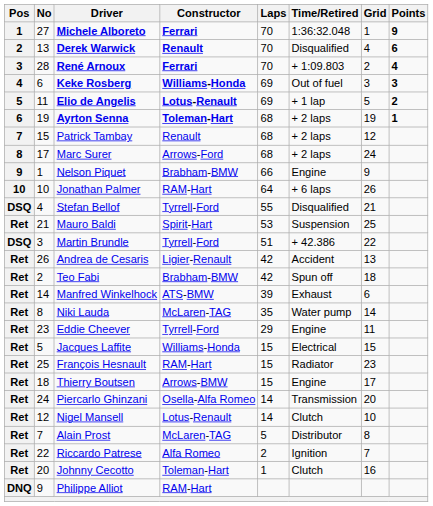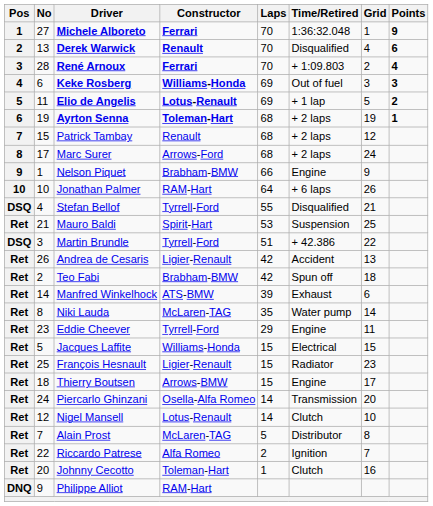 <table class="wikitable" style="font-size: 95%;">
 <tr>
 <th>Pos</th>
 <th>No</th>
 <th>Driver</th>
 <th>Constructor</th>
 <th>Laps</th>
 <th>Time/Retired</th>
 <th>Grid</th>
 <th>Points</th>
 </tr>
 <tr>
 <th>1</th>
 <td>27</td>
 <td> <strong><a href='#'>Michele Alboreto</a></strong></td>
 <td><strong><a href='#'>Ferrari</a></strong></td>
 <td>70</td>
 <td>1:36:32.048</td>
 <td>1</td>
 <td><strong>9</strong></td>
 </tr>
 <tr>
 <th>2</th>
 <td>13</td>
 <td> <strong><a href='#'>Derek Warwick</a></strong></td>
 <td><strong><a href='#'>Renault</a></strong></td>
 <td>70</td>
 <td>Disqualified</td>
 <td>4</td>
 <td><strong>6</strong></td>
 </tr>
 <tr>
 <th>3</th>
 <td>28</td>
 <td> <strong><a href='#'>René Arnoux</a></strong></td>
 <td><strong><a href='#'>Ferrari</a></strong></td>
 <td>70</td>
 <td>+ 1:09.803</td>
 <td>2</td>
 <td><strong>4</strong></td>
 </tr>
 <tr>
 <th>4</th>
 <td>6</td>
 <td> <strong><a href='#'>Keke Rosberg</a></strong></td>
 <td><strong><a href='#'>Williams</a>-<a href='#'>Honda</a></strong></td>
 <td>69</td>
 <td>Out of fuel</td>
 <td>3</td>
 <td><strong>3</strong></td>
 </tr>
 <tr>
 <th>5</th>
 <td>11</td>
 <td> <strong><a href='#'>Elio de Angelis</a></strong></td>
 <td><strong><a href='#'>Lotus</a>-<a href='#'>Renault</a></strong></td>
 <td>69</td>
 <td>+ 1 lap</td>
 <td>5</td>
 <td><strong>2</strong></td>
 </tr>
 <tr>
 <th>6</th>
 <td>19</td>
 <td> <strong><a href='#'>Ayrton Senna</a></strong></td>
 <td><strong><a href='#'>Toleman</a>-<a href='#'>Hart</a></strong></td>
 <td>68</td>
 <td>+ 2 laps</td>
 <td>19</td>
 <td><strong>1</strong></td>
 </tr>
 <tr>
 <th>7</th>
 <td>15</td>
 <td> <a href='#'>Patrick Tambay</a></td>
 <td><a href='#'>Renault</a></td>
 <td>68</td>
 <td>+ 2 laps</td>
 <td>12</td>
 <td> </td>
 </tr>
 <tr>
 <th>8</th>
 <td>17</td>
 <td> <a href='#'>Marc Surer</a></td>
 <td><a href='#'>Arrows</a>-<a href='#'>Ford</a></td>
 <td>68</td>
 <td>+ 2 laps</td>
 <td>24</td>
 <td> </td>
 </tr>
 <tr>
 <th>9</th>
 <td>1</td>
 <td> <a href='#'>Nelson Piquet</a></td>
 <td><a href='#'>Brabham</a>-<a href='#'>BMW</a></td>
 <td>66</td>
 <td>Engine</td>
 <td>9</td>
 <td> </td>
 </tr>
 <tr>
 <th>10</th>
 <td>10</td>
 <td> <a href='#'>Jonathan Palmer</a></td>
 <td><a href='#'>RAM</a>-<a href='#'>Hart</a></td>
 <td>64</td>
 <td>+ 6 laps</td>
 <td>26</td>
 <td> </td>
 </tr>
 <tr>
 <th>DSQ</th>
 <td>4</td>
 <td> <a href='#'>Stefan Bellof</a></td>
 <td><a href='#'>Tyrrell</a>-<a href='#'>Ford</a></td>
 <td>55</td>
 <td>Disqualified</td>
 <td>21</td>
 <td> </td>
 </tr>
 <tr>
 <th>Ret</th>
 <td>21</td>
 <td> <a href='#'>Mauro Baldi</a></td>
 <td><a href='#'>Spirit</a>-<a href='#'>Hart</a></td>
 <td>53</td>
 <td>Suspension</td>
 <td>25</td>
 <td> </td>
 </tr>
 <tr>
 <th>DSQ</th>
 <td>3</td>
 <td> <a href='#'>Martin Brundle</a></td>
 <td><a href='#'>Tyrrell</a>-<a href='#'>Ford</a></td>
 <td>51</td>
 <td>+ 42.386</td>
 <td>22</td>
 <td> </td>
 </tr>
 <tr>
 <th>Ret</th>
 <td>26</td>
 <td> <a href='#'>Andrea de Cesaris</a></td>
 <td><a href='#'>Ligier</a>-<a href='#'>Renault</a></td>
 <td>42</td>
 <td>Accident</td>
 <td>13</td>
 <td> </td>
 </tr>
 <tr>
 <th>Ret</th>
 <td>2</td>
 <td> <a href='#'>Teo Fabi</a></td>
 <td><a href='#'>Brabham</a>-<a href='#'>BMW</a></td>
 <td>42</td>
 <td>Spun off</td>
 <td>18</td>
 <td> </td>
 </tr>
 <tr>
 <th>Ret</th>
 <td>14</td>
 <td> <a href='#'>Manfred Winkelhock</a></td>
 <td><a href='#'>ATS</a>-<a href='#'>BMW</a></td>
 <td>39</td>
 <td>Exhaust</td>
 <td>6</td>
 <td> </td>
 </tr>
 <tr>
 <th>Ret</th>
 <td>8</td>
 <td> <a href='#'>Niki Lauda</a></td>
 <td><a href='#'>McLaren</a>-<a href='#'>TAG</a></td>
 <td>35</td>
 <td>Water pump</td>
 <td>14</td>
 <td> </td>
 </tr>
 <tr>
 <th>Ret</th>
 <td>23</td>
 <td> <a href='#'>Eddie Cheever</a></td>
 <td><a href='#'>Tyrrell</a>-<a href='#'>Ford</a></td>
 <td>29</td>
 <td>Engine</td>
 <td>11</td>
 <td> </td>
 </tr>
 <tr>
 <th>Ret</th>
 <td>5</td>
 <td> <a href='#'>Jacques Laffite</a></td>
 <td><a href='#'>Williams</a>-<a href='#'>Honda</a></td>
 <td>15</td>
 <td>Electrical</td>
 <td>15</td>
 <td> </td>
 </tr>
 <tr>
 <th>Ret</th>
 <td>25</td>
 <td> <a href='#'>François Hesnault</a></td>
-<td><a href='#'>RAM</a>-<a href='#'>Hart</a></td>
+<td><a href='#'>Ligier</a>-<a href='#'>Renault</a></td>
 <td>15</td>
 <td>Radiator</td>
 <td>23</td>
 <td> </td>
 </tr>
 <tr>
 <th>Ret</th>
 <td>18</td>
 <td> <a href='#'>Thierry Boutsen</a></td>
 <td><a href='#'>Arrows</a>-<a href='#'>BMW</a></td>
 <td>15</td>
 <td>Engine</td>
 <td>17</td>
 <td> </td>
 </tr>
 <tr>
 <th>Ret</th>
 <td>24</td>
 <td> <a href='#'>Piercarlo Ghinzani</a></td>
 <td><a href='#'>Osella</a>-<a href='#'>Alfa Romeo</a></td>
 <td>14</td>
 <td>Transmission</td>
 <td>20</td>
 <td> </td>
 </tr>
 <tr>
 <th>Ret</th>
 <td>12</td>
 <td> <a href='#'>Nigel Mansell</a></td>
 <td><a href='#'>Lotus</a>-<a href='#'>Renault</a></td>
 <td>14</td>
 <td>Clutch</td>
 <td>10</td>
 <td> </td>
 </tr>
 <tr>
 <th>Ret</th>
 <td>7</td>
 <td> <a href='#'>Alain Prost</a></td>
 <td><a href='#'>McLaren</a>-<a href='#'>TAG</a></td>
 <td>5</td>
 <td>Distributor</td>
 <td>8</td>
 <td> </td>
 </tr>
 <tr>
 <th>Ret</th>
 <td>22</td>
 <td> <a href='#'>Riccardo Patrese</a></td>
 <td><a href='#'>Alfa Romeo</a></td>
 <td>2</td>
 <td>Ignition</td>
 <td>7</td>
 <td> </td>
 </tr>
 <tr>
 <th>Ret</th>
 <td>20</td>
 <td> <a href='#'>Johnny Cecotto</a></td>
 <td><a href='#'>Toleman</a>-<a href='#'>Hart</a></td>
 <td>1</td>
 <td>Clutch</td>
 <td>16</td>
 <td> </td>
 </tr>
 <tr>
 <th>DNQ</th>
 <td>9</td>
 <td> <a href='#'>Philippe Alliot</a></td>
 <td><a href='#'>RAM</a>-<a href='#'>Hart</a></td>
 <td> </td>
 <td> </td>
 <td> </td>
 <td> </td>
 </tr>
 <tr>
 <th colspan="8"></th>
 </tr>
 </table>
